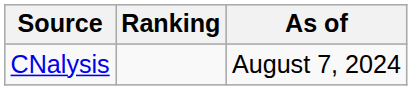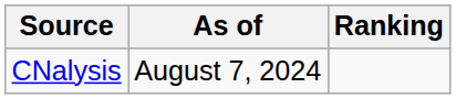 <table class="wikitable" style="text-align:center">
 <tr>
 <th>Source</th>
+<th>As of</th>
 <th>Ranking</th>
-<th>As of</th>
 </tr>
 <tr>
 <td align=left><a href='#'>CNalysis</a></td>
+<td>August 7, 2024</td>
 <td></td>
-<td>August 7, 2024</td>
 </tr>
 </table>
